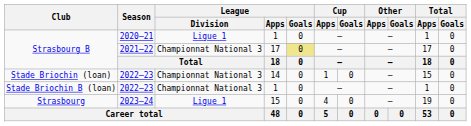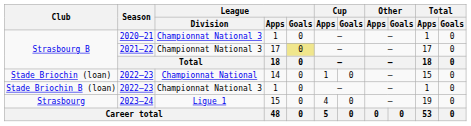 <table class="wikitable" style="text-align: center">
 <tr>
 <th rowspan="2">Club</th>
 <th rowspan="2">Season</th>
 <th colspan="3">League</th>
 <th colspan="2">Cup</th>
 <th colspan="2">Other</th>
 <th colspan="2">Total</th>
 </tr>
 <tr>
 <th>Division</th>
 <th>Apps</th>
 <th>Goals</th>
 <th>Apps</th>
 <th>Goals</th>
 <th>Apps</th>
 <th>Goals</th>
 <th>Apps</th>
 <th>Goals</th>
 </tr>
 <tr>
 <td rowspan="3"><a href='#'>Strasbourg B</a></td>
 <td><a href='#'>2020–21</a></td>
-<td><a href='#'>Ligue 1</a></td>
+<td><a href='#'>Championnat National 3</a></td>
 <td>1</td>
 <td>0</td>
 <td colspan="2">—</td>
 <td colspan="2">—</td>
 <td>1</td>
 <td>0</td>
 </tr>
 <tr>
 <td><a href='#'>2021–22</a></td>
 <td>Championnat National 3</td>
 <td>17</td>
 <td style="background: khaki;">0</td>
 <td colspan="2">—</td>
 <td colspan="2">—</td>
 <td>17</td>
 <td>0</td>
 </tr>
 <tr>
 <th colspan="2">Total</th>
 <th>18</th>
 <th>0</th>
 <th colspan="2">—</th>
 <th colspan="2">—</th>
 <th>18</th>
 <th>0</th>
 </tr>
 <tr>
 <td><a href='#'>Stade Briochin</a> (loan)</td>
 <td><a href='#'>2022–23</a></td>
-<td>Championnat National 3</td>
+<td><a href='#'>Championnat National</a></td>
 <td>14</td>
 <td>0</td>
 <td>1</td>
 <td>0</td>
 <td colspan="2">—</td>
 <td>15</td>
 <td>0</td>
 </tr>
 <tr>
 <td><a href='#'>Stade Briochin B</a> (loan)</td>
 <td><a href='#'>2022–23</a></td>
 <td>Championnat National 3</td>
 <td>1</td>
 <td>0</td>
 <td colspan="2">—</td>
 <td colspan="2">—</td>
 <td>1</td>
 <td>0</td>
 </tr>
 <tr>
 <td><a href='#'>Strasbourg</a></td>
 <td><a href='#'>2023–24</a></td>
 <td><a href='#'>Ligue 1</a></td>
 <td>15</td>
 <td>0</td>
 <td>4</td>
 <td>0</td>
 <td colspan="2">—</td>
 <td>19</td>
 <td>0</td>
 </tr>
 <tr>
 <th colspan="3">Career total</th>
 <th>48</th>
 <th>0</th>
 <th>5</th>
 <th>0</th>
 <th>0</th>
 <th>0</th>
 <th>53</th>
 <th>0</th>
 </tr>
 </table>
